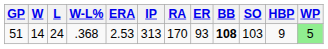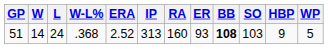 <table class="wikitable">
 <tr>
 <th><a href='#'>GP</a></th>
 <th><a href='#'>W</a></th>
 <th><a href='#'>L</a></th>
 <th><a href='#'>W-L%</a></th>
 <th><a href='#'>ERA</a></th>
 <th><a href='#'>IP</a></th>
 <th><a href='#'>RA</a></th>
 <th><a href='#'>ER</a></th>
 <th><a href='#'>BB</a></th>
 <th><a href='#'>SO</a></th>
 <th><a href='#'>HBP</a></th>
 <th><a href='#'>WP</a></th>
 </tr>
 <tr align=center>
 <td>51</td>
 <td>14</td>
 <td>24</td>
 <td>.368</td>
-<td>2.53</td>
+<td>2.52</td>
 <td>313</td>
-<td>170</td>
+<td>160</td>
 <td>93</td>
 <td><strong>108</strong></td>
 <td>103</td>
 <td>9</td>
-<td style="background: lightgreen;">5</td>
+<td>5</td>
 </tr>
 </table>
